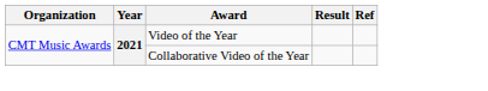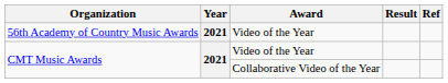 <table class="wikitable plainrowheaders">
 <tr>
 <th>Organization</th>
 <th>Year</th>
 <th>Award</th>
 <th>Result</th>
 <th>Ref</th>
+</tr>
+<tr>
+<td><a href='#'>56th Academy of Country Music Awards</a></td>
+<th>2021</th>
+<td>Video of the Year</td>
+<td></td>
+<td></td>
 </tr>
 <tr>
 <td rowspan="2"><a href='#'>CMT Music Awards</a></td>
 <th rowspan="2">2021</th>
 <td>Video of the Year</td>
 <td></td>
 <td></td>
 </tr>
 <tr>
 <td>Collaborative Video of the Year</td>
 <td></td>
 <td></td>
 </tr>
 </table>
